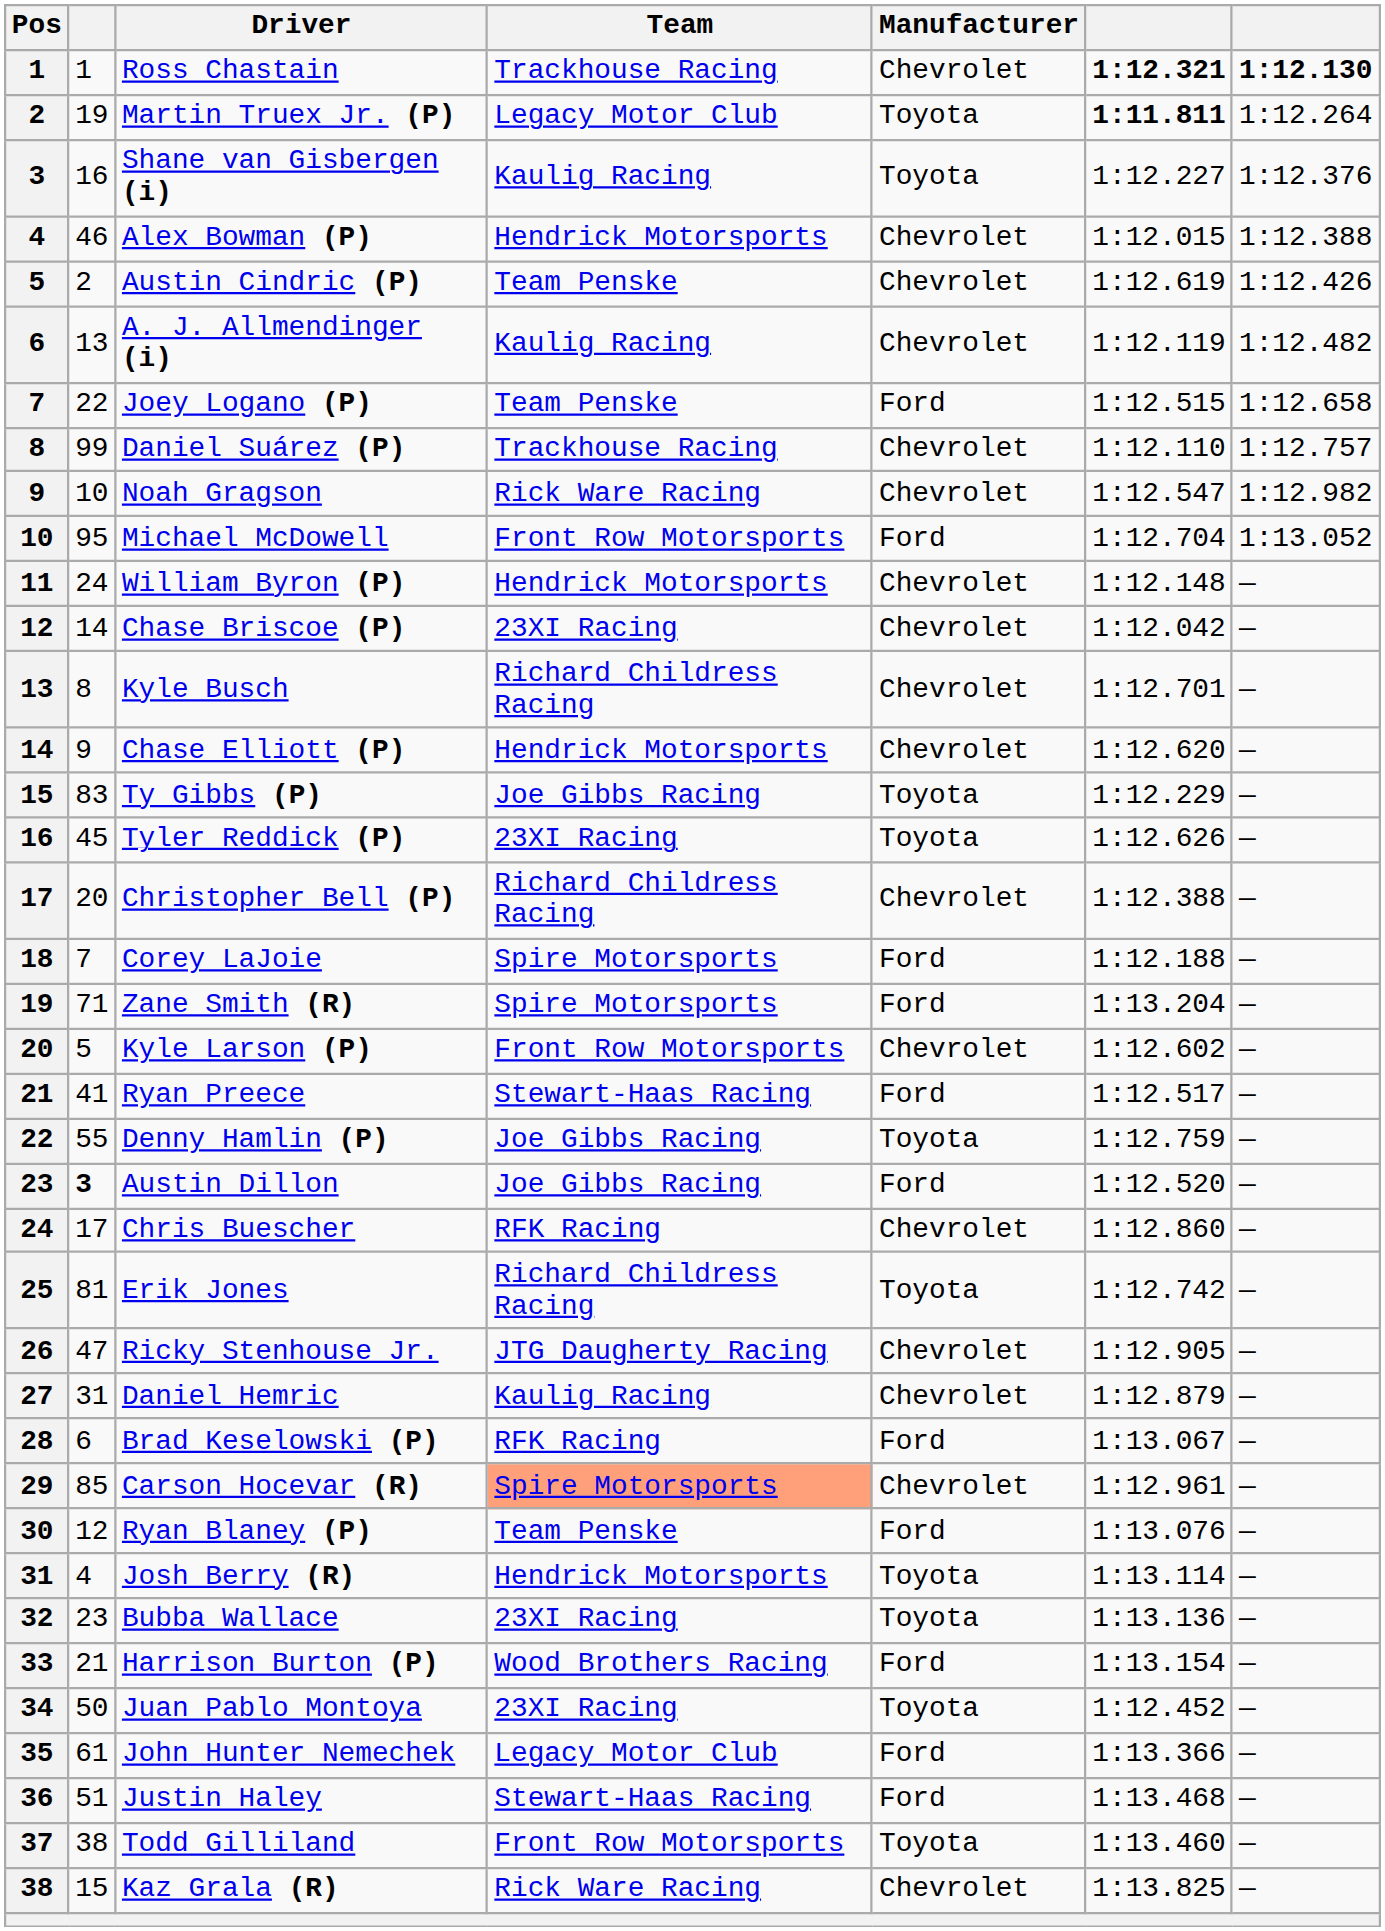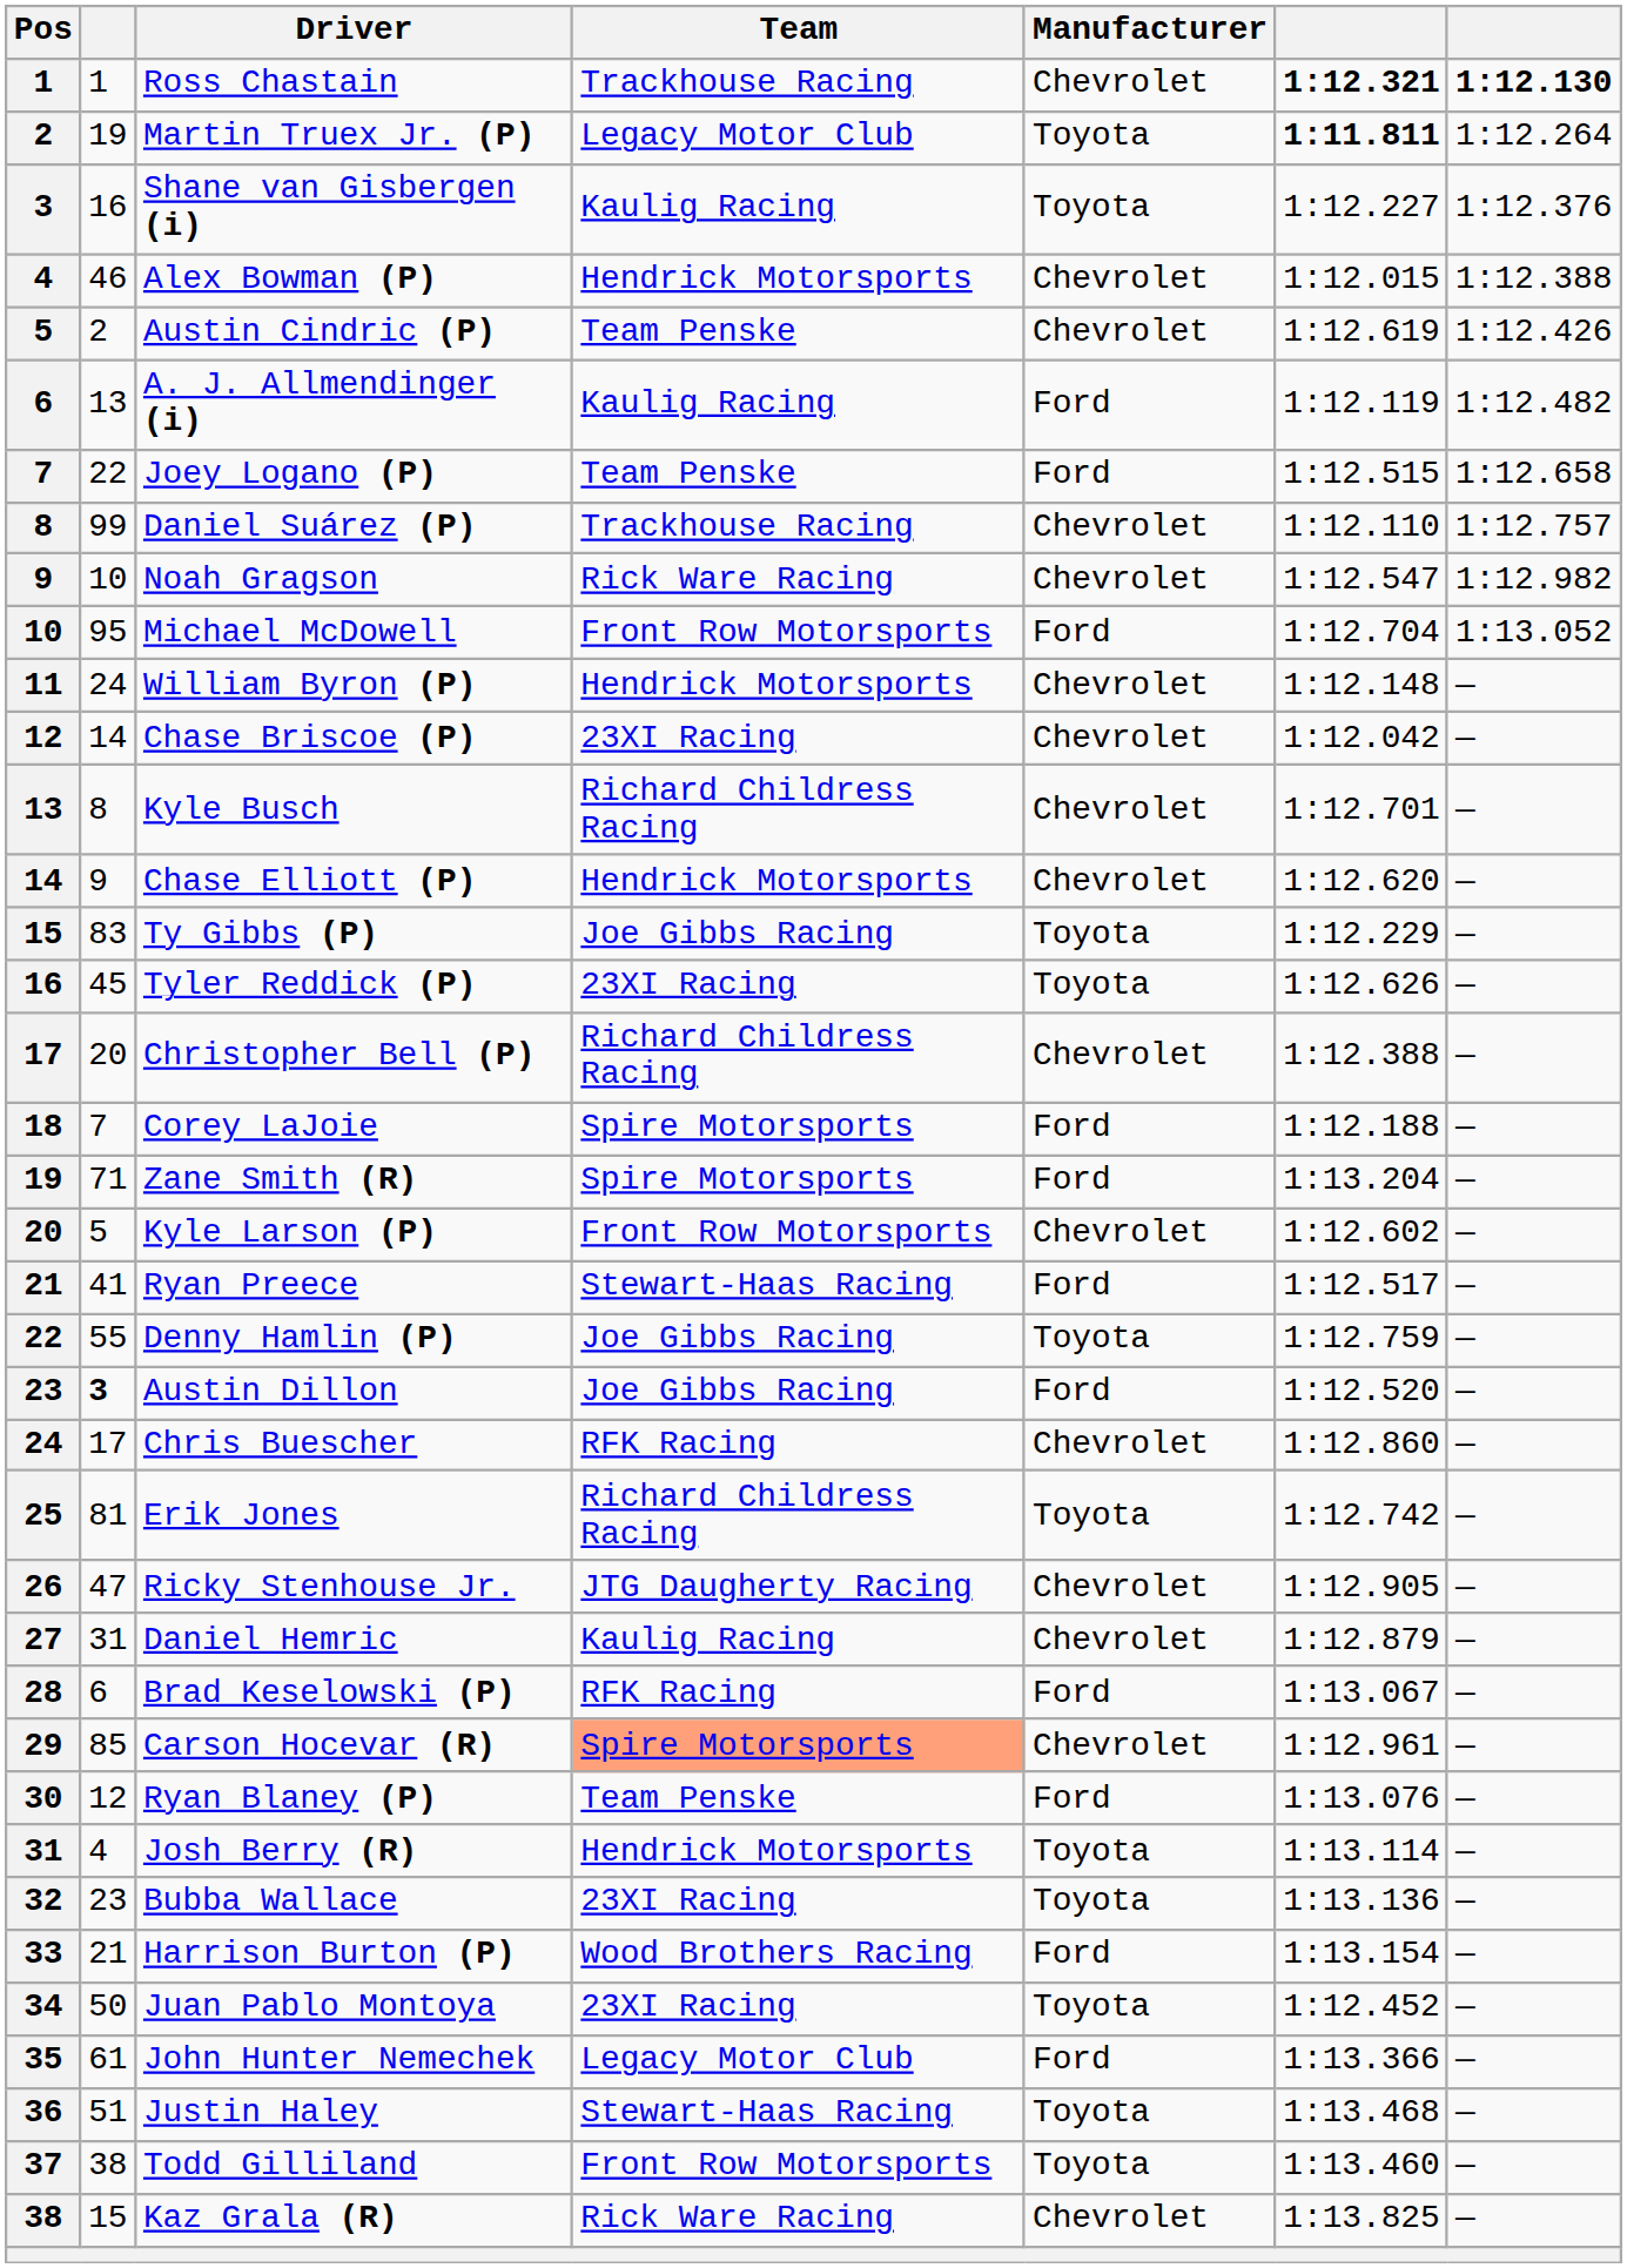 <table class="wikitable" style="font-size:95%">
 <tr>
 <th>Pos</th>
 <th></th>
 <th>Driver</th>
 <th>Team</th>
 <th>Manufacturer</th>
 <th></th>
 <th></th>
 </tr>
 <tr>
 <th>1</th>
 <td>1</td>
 <td><a href='#'>Ross Chastain</a></td>
 <td><a href='#'>Trackhouse Racing</a></td>
 <td>Chevrolet</td>
 <td><strong>1:12.321</strong></td>
 <td><strong>1:12.130</strong></td>
 </tr>
 <tr>
 <th>2</th>
 <td>19</td>
 <td><a href='#'>Martin Truex Jr.</a> <strong>(P)</strong></td>
 <td><a href='#'>Legacy Motor Club</a></td>
 <td>Toyota</td>
 <td><strong>1:11.811</strong></td>
 <td>1:12.264</td>
 </tr>
 <tr>
 <th>3</th>
 <td>16</td>
 <td><a href='#'>Shane van Gisbergen</a> <strong>(i)</strong></td>
 <td><a href='#'>Kaulig Racing</a></td>
 <td>Toyota</td>
 <td>1:12.227</td>
 <td>1:12.376</td>
 </tr>
 <tr>
 <th>4</th>
 <td>46</td>
 <td><a href='#'>Alex Bowman</a> <strong>(P)</strong></td>
 <td><a href='#'>Hendrick Motorsports</a></td>
 <td>Chevrolet</td>
 <td>1:12.015</td>
 <td>1:12.388</td>
 </tr>
 <tr>
 <th>5</th>
 <td>2</td>
 <td><a href='#'>Austin Cindric</a> <strong>(P)</strong></td>
 <td><a href='#'>Team Penske</a></td>
 <td>Chevrolet</td>
 <td>1:12.619</td>
 <td>1:12.426</td>
 </tr>
 <tr>
 <th>6</th>
 <td>13</td>
 <td><a href='#'>A. J. Allmendinger</a> <strong>(i)</strong></td>
 <td><a href='#'>Kaulig Racing</a></td>
-<td>Chevrolet</td>
+<td>Ford</td>
 <td>1:12.119</td>
 <td>1:12.482</td>
 </tr>
 <tr>
 <th>7</th>
 <td>22</td>
 <td><a href='#'>Joey Logano</a> <strong>(P)</strong></td>
 <td><a href='#'>Team Penske</a></td>
 <td>Ford</td>
 <td>1:12.515</td>
 <td>1:12.658</td>
 </tr>
 <tr>
 <th>8</th>
 <td>99</td>
 <td><a href='#'>Daniel Suárez</a> <strong>(P)</strong></td>
 <td><a href='#'>Trackhouse Racing</a></td>
 <td>Chevrolet</td>
 <td>1:12.110</td>
 <td>1:12.757</td>
 </tr>
 <tr>
 <th>9</th>
 <td>10</td>
 <td><a href='#'>Noah Gragson</a></td>
 <td><a href='#'>Rick Ware Racing</a></td>
 <td>Chevrolet</td>
 <td>1:12.547</td>
 <td>1:12.982</td>
 </tr>
 <tr>
 <th>10</th>
 <td>95</td>
 <td><a href='#'>Michael McDowell</a></td>
 <td><a href='#'>Front Row Motorsports</a></td>
 <td>Ford</td>
 <td>1:12.704</td>
 <td>1:13.052</td>
 </tr>
 <tr>
 <th>11</th>
 <td>24</td>
 <td><a href='#'>William Byron</a> <strong>(P)</strong></td>
 <td><a href='#'>Hendrick Motorsports</a></td>
 <td>Chevrolet</td>
 <td>1:12.148</td>
 <td>—</td>
 </tr>
 <tr>
 <th>12</th>
 <td>14</td>
 <td><a href='#'>Chase Briscoe</a> <strong>(P)</strong></td>
 <td><a href='#'>23XI Racing</a></td>
 <td>Chevrolet</td>
 <td>1:12.042</td>
 <td>—</td>
 </tr>
 <tr>
 <th>13</th>
 <td>8</td>
 <td><a href='#'>Kyle Busch</a></td>
 <td><a href='#'>Richard Childress Racing</a></td>
 <td>Chevrolet</td>
 <td>1:12.701</td>
 <td>—</td>
 </tr>
 <tr>
 <th>14</th>
 <td>9</td>
 <td><a href='#'>Chase Elliott</a> <strong>(P)</strong></td>
 <td><a href='#'>Hendrick Motorsports</a></td>
 <td>Chevrolet</td>
 <td>1:12.620</td>
 <td>—</td>
 </tr>
 <tr>
 <th>15</th>
 <td>83</td>
 <td><a href='#'>Ty Gibbs</a> <strong>(P)</strong></td>
 <td><a href='#'>Joe Gibbs Racing</a></td>
 <td>Toyota</td>
 <td>1:12.229</td>
 <td>—</td>
 </tr>
 <tr>
 <th>16</th>
 <td>45</td>
 <td><a href='#'>Tyler Reddick</a> <strong>(P)</strong></td>
 <td><a href='#'>23XI Racing</a></td>
 <td>Toyota</td>
 <td>1:12.626</td>
 <td>—</td>
 </tr>
 <tr>
 <th>17</th>
 <td>20</td>
 <td><a href='#'>Christopher Bell</a> <strong>(P)</strong></td>
 <td><a href='#'>Richard Childress Racing</a></td>
 <td>Chevrolet</td>
 <td>1:12.388</td>
 <td>—</td>
 </tr>
 <tr>
 <th>18</th>
 <td>7</td>
 <td><a href='#'>Corey LaJoie</a></td>
 <td><a href='#'>Spire Motorsports</a></td>
 <td>Ford</td>
 <td>1:12.188</td>
 <td>—</td>
 </tr>
 <tr>
 <th>19</th>
 <td>71</td>
 <td><a href='#'>Zane Smith</a> <strong>(R)</strong></td>
 <td><a href='#'>Spire Motorsports</a></td>
 <td>Ford</td>
 <td>1:13.204</td>
 <td>—</td>
 </tr>
 <tr>
 <th>20</th>
 <td>5</td>
 <td><a href='#'>Kyle Larson</a> <strong>(P)</strong></td>
 <td><a href='#'>Front Row Motorsports</a></td>
 <td>Chevrolet</td>
 <td>1:12.602</td>
 <td>—</td>
 </tr>
 <tr>
 <th>21</th>
 <td>41</td>
 <td><a href='#'>Ryan Preece</a></td>
 <td><a href='#'>Stewart-Haas Racing</a></td>
 <td>Ford</td>
 <td>1:12.517</td>
 <td>—</td>
 </tr>
 <tr>
 <th>22</th>
 <td>55</td>
 <td><a href='#'>Denny Hamlin</a> <strong>(P)</strong></td>
 <td><a href='#'>Joe Gibbs Racing</a></td>
 <td>Toyota</td>
 <td>1:12.759</td>
 <td>—</td>
 </tr>
 <tr>
 <th>23</th>
 <td><strong>3</strong></td>
 <td><a href='#'>Austin Dillon</a></td>
 <td><a href='#'>Joe Gibbs Racing</a></td>
 <td>Ford</td>
 <td>1:12.520</td>
 <td>—</td>
 </tr>
 <tr>
 <th>24</th>
 <td>17</td>
 <td><a href='#'>Chris Buescher</a></td>
 <td><a href='#'>RFK Racing</a></td>
 <td>Chevrolet</td>
 <td>1:12.860</td>
 <td>—</td>
 </tr>
 <tr>
 <th>25</th>
 <td>81</td>
 <td><a href='#'>Erik Jones</a></td>
 <td><a href='#'>Richard Childress Racing</a></td>
 <td>Toyota</td>
 <td>1:12.742</td>
 <td>—</td>
 </tr>
 <tr>
 <th>26</th>
 <td>47</td>
 <td><a href='#'>Ricky Stenhouse Jr.</a></td>
 <td><a href='#'>JTG Daugherty Racing</a></td>
 <td>Chevrolet</td>
 <td>1:12.905</td>
 <td>—</td>
 </tr>
 <tr>
 <th>27</th>
 <td>31</td>
 <td><a href='#'>Daniel Hemric</a></td>
 <td><a href='#'>Kaulig Racing</a></td>
 <td>Chevrolet</td>
 <td>1:12.879</td>
 <td>—</td>
 </tr>
 <tr>
 <th>28</th>
 <td>6</td>
 <td><a href='#'>Brad Keselowski</a> <strong>(P)</strong></td>
 <td><a href='#'>RFK Racing</a></td>
 <td>Ford</td>
 <td>1:13.067</td>
 <td>—</td>
 </tr>
 <tr>
 <th>29</th>
 <td>85</td>
 <td><a href='#'>Carson Hocevar</a> <strong>(R)</strong></td>
 <td style="background: lightsalmon;"><a href='#'>Spire Motorsports</a></td>
 <td>Chevrolet</td>
 <td>1:12.961</td>
 <td>—</td>
 </tr>
 <tr>
 <th>30</th>
 <td>12</td>
 <td><a href='#'>Ryan Blaney</a> <strong>(P)</strong></td>
 <td><a href='#'>Team Penske</a></td>
 <td>Ford</td>
 <td>1:13.076</td>
 <td>—</td>
 </tr>
 <tr>
 <th>31</th>
 <td>4</td>
 <td><a href='#'>Josh Berry</a> <strong>(R)</strong></td>
 <td><a href='#'>Hendrick Motorsports</a></td>
 <td>Toyota</td>
 <td>1:13.114</td>
 <td>—</td>
 </tr>
 <tr>
 <th>32</th>
 <td>23</td>
 <td><a href='#'>Bubba Wallace</a></td>
 <td><a href='#'>23XI Racing</a></td>
 <td>Toyota</td>
 <td>1:13.136</td>
 <td>—</td>
 </tr>
 <tr>
 <th>33</th>
 <td>21</td>
 <td><a href='#'>Harrison Burton</a> <strong>(P)</strong></td>
 <td><a href='#'>Wood Brothers Racing</a></td>
 <td>Ford</td>
 <td>1:13.154</td>
 <td>—</td>
 </tr>
 <tr>
 <th>34</th>
 <td>50</td>
 <td><a href='#'>Juan Pablo Montoya</a></td>
 <td><a href='#'>23XI Racing</a></td>
 <td>Toyota</td>
 <td>1:12.452</td>
 <td>—</td>
 </tr>
 <tr>
 <th>35</th>
 <td>61</td>
 <td><a href='#'>John Hunter Nemechek</a></td>
 <td><a href='#'>Legacy Motor Club</a></td>
 <td>Ford</td>
 <td>1:13.366</td>
 <td>—</td>
 </tr>
 <tr>
 <th>36</th>
 <td>51</td>
 <td><a href='#'>Justin Haley</a></td>
 <td><a href='#'>Stewart-Haas Racing</a></td>
-<td>Ford</td>
+<td>Toyota</td>
 <td>1:13.468</td>
 <td>—</td>
 </tr>
 <tr>
 <th>37</th>
 <td>38</td>
 <td><a href='#'>Todd Gilliland</a></td>
 <td><a href='#'>Front Row Motorsports</a></td>
 <td>Toyota</td>
 <td>1:13.460</td>
 <td>—</td>
 </tr>
 <tr>
 <th>38</th>
 <td>15</td>
 <td><a href='#'>Kaz Grala</a> <strong>(R)</strong></td>
 <td><a href='#'>Rick Ware Racing</a></td>
 <td>Chevrolet</td>
 <td>1:13.825</td>
 <td>—</td>
 </tr>
 <tr>
 <th colspan="7"></th>
 </tr>
 </table>
